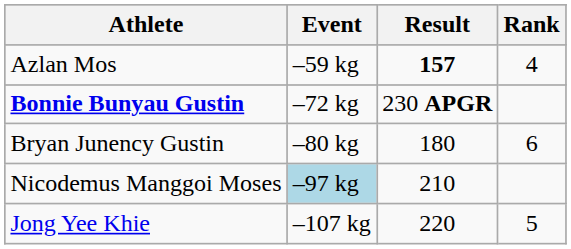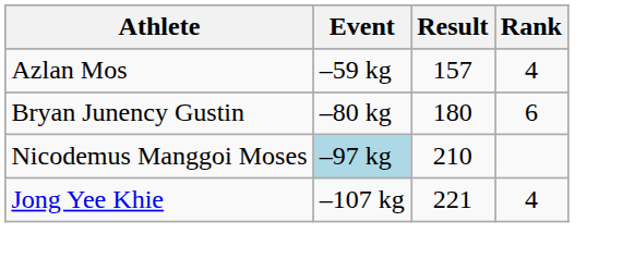 <table class="wikitable" style="text-align:center; font-size:90%">
 <tr>
 <th>Athlete</th>
 <th>Event</th>
 <th>Result</th>
 <th>Rank</th>
 </tr>
 <tr>
 <td align=left>Azlan Mos</td>
 <td align=left>–59 kg</td>
-<td><strong>157</strong></td>
+<td>157</td>
 <td>4</td>
-</tr>
-<tr>
-<td align=left><strong><a href='#'>Bonnie Bunyau Gustin</a></strong></td>
-<td align=left>–72 kg</td>
-<td>230 <strong>APGR</strong></td>
-<td></td>
 </tr>
 <tr>
 <td align=left>Bryan Junency Gustin</td>
 <td align=left>–80 kg</td>
 <td>180</td>
 <td>6</td>
 </tr>
 <tr>
 <td align=left>Nicodemus Manggoi Moses</td>
 <td align=left style="background: lightblue;">–97 kg</td>
 <td>210</td>
 <td></td>
 </tr>
 <tr>
 <td align=left><a href='#'>Jong Yee Khie</a></td>
 <td align=left>–107 kg</td>
-<td>220</td>
-<td>5</td>
+<td>221</td>
+<td>4</td>
 </tr>
 </table>
